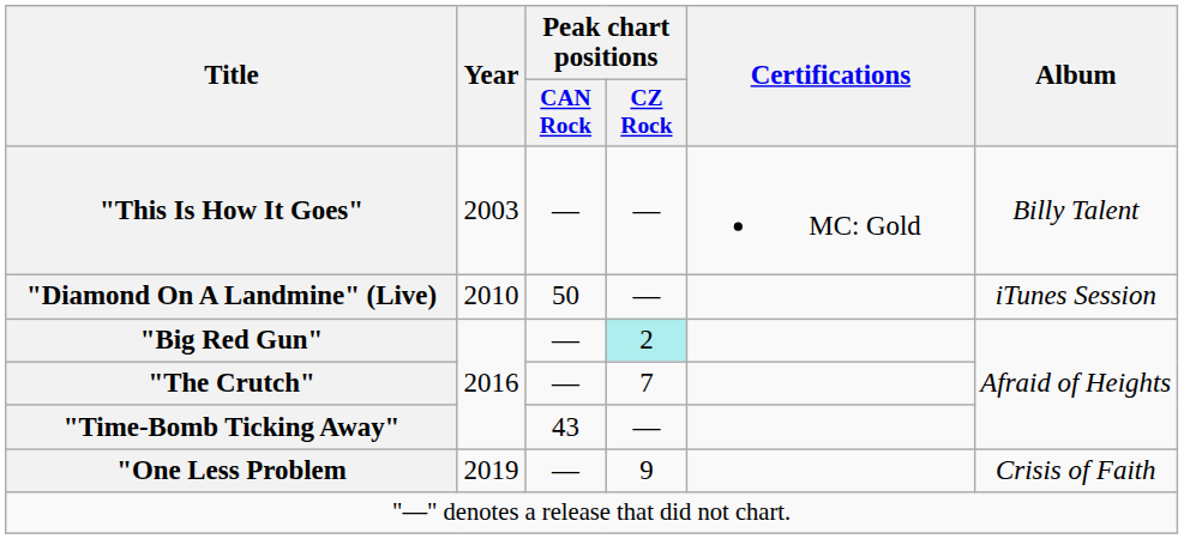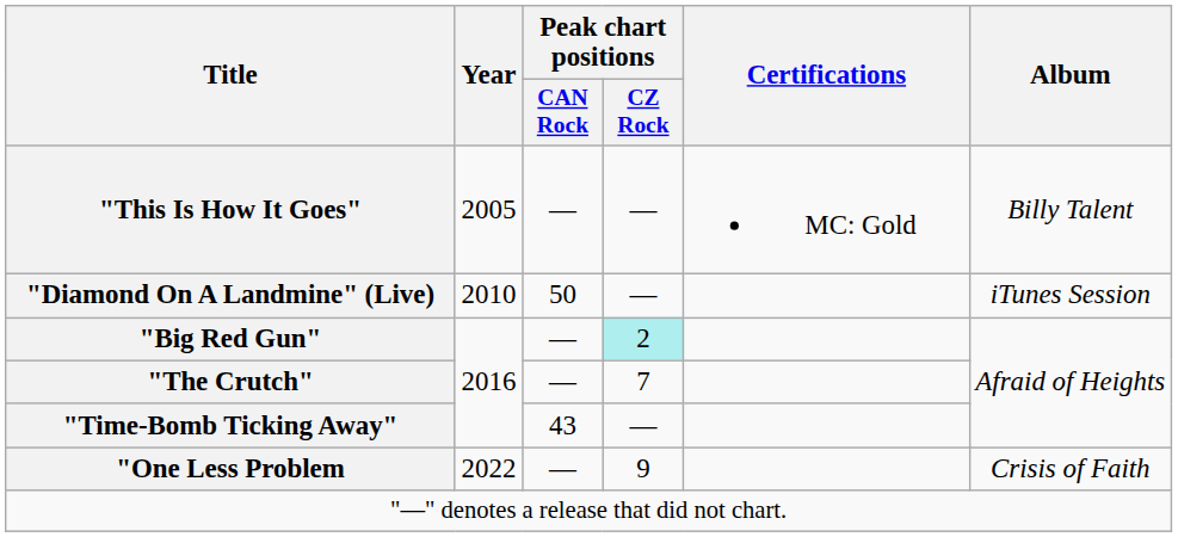 <table class="wikitable plainrowheaders" style="text-align:center;">
 <tr>
 <th scope="col" rowspan="2" style="width:16em;">Title</th>
 <th scope="col" rowspan="2" style="width:1em;">Year</th>
 <th scope="col" colspan="2">Peak chart positions</th>
 <th scope="col" rowspan="2" style="width:10em;"><a href='#'>Certifications</a></th>
 <th scope="col" rowspan="2">Album</th>
 </tr>
 <tr>
 <th scope="col" style="width:3em;font-size:85%;"><a href='#'>CAN<br>Rock</a><br></th>
 <th scope="col" style="width:3em;font-size:85%;"><a href='#'>CZ<br>Rock</a><br></th>
 </tr>
 <tr>
 <th scope="row">"This Is How It Goes"</th>
-<td>2003</td>
+<td>2005</td>
 <td>—</td>
 <td>—</td>
 <td><br><ul><li>MC: Gold</li></ul></td>
 <td><em>Billy Talent</em></td>
 </tr>
 <tr>
 <th scope="row">"Diamond On A Landmine" (Live)</th>
 <td>2010</td>
 <td>50</td>
 <td>—</td>
 <td></td>
 <td><em>iTunes Session</em></td>
 </tr>
 <tr>
 <th scope="row">"Big Red Gun"</th>
 <td rowspan="3">2016</td>
 <td>—</td>
 <td style="background: paleturquoise;">2</td>
 <td></td>
 <td rowspan="3"><em>Afraid of Heights</em></td>
 </tr>
 <tr>
 <th scope="row">"The Crutch"</th>
 <td>—</td>
 <td>7</td>
 <td></td>
 </tr>
 <tr>
 <th scope="row">"Time-Bomb Ticking Away"</th>
 <td>43</td>
 <td>—</td>
 <td></td>
 </tr>
 <tr>
 <th scope="row">"One Less Problem</th>
-<td>2019</td>
+<td>2022</td>
 <td>—</td>
 <td>9</td>
 <td></td>
 <td><em>Crisis of Faith</em></td>
 </tr>
 <tr>
 <td colspan="15" style="text-align:center; font-size:90%">"—" denotes a release that did not chart.</td>
 </tr>
 </table>
